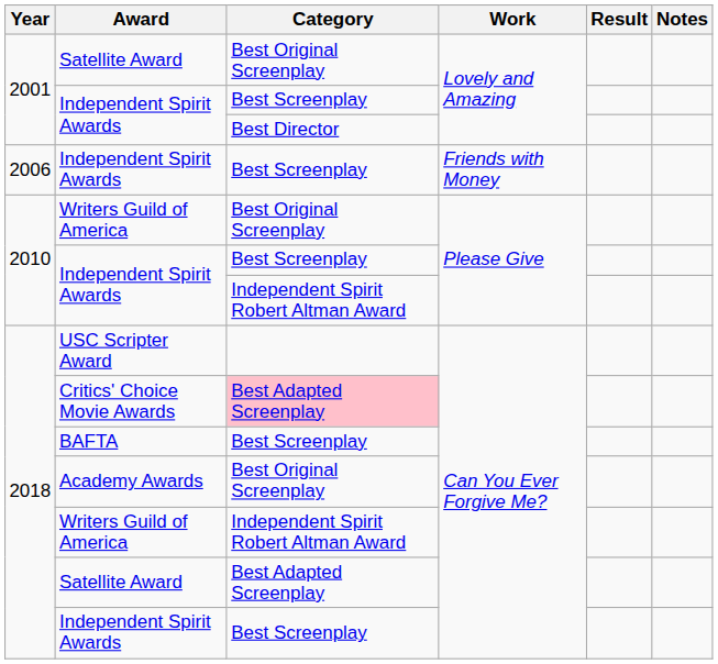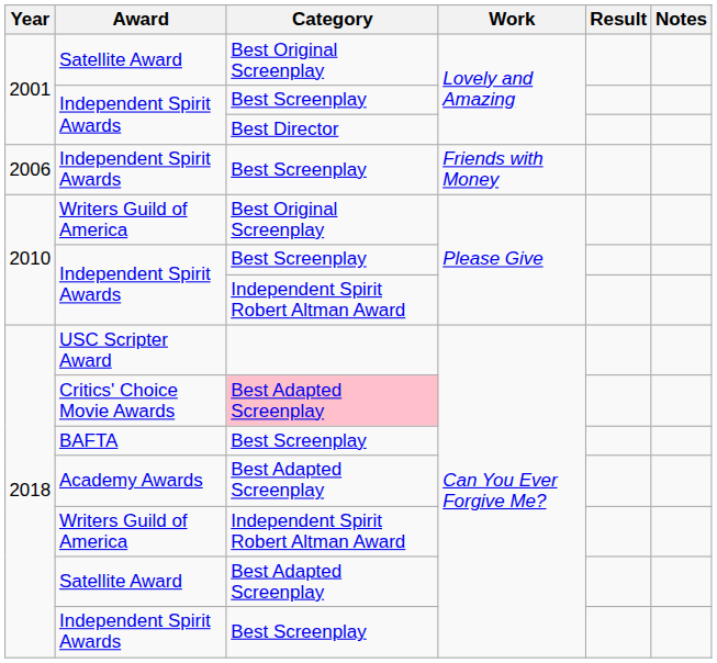 <table class="wikitable">
 <tr>
 <th>Year</th>
 <th>Award</th>
 <th>Category</th>
 <th>Work</th>
 <th>Result</th>
 <th>Notes</th>
 </tr>
 <tr>
 <td rowspan="3">2001</td>
 <td><a href='#'>Satellite Award</a></td>
 <td><a href='#'>Best Original Screenplay</a></td>
 <td rowspan="3"><em><a href='#'>Lovely and Amazing</a></em></td>
 <td></td>
 <td></td>
 </tr>
 <tr>
 <td rowspan="2"><a href='#'>Independent Spirit Awards</a></td>
 <td><a href='#'>Best Screenplay</a></td>
 <td></td>
 <td></td>
 </tr>
 <tr>
 <td><a href='#'>Best Director</a></td>
 <td></td>
 <td></td>
 </tr>
 <tr>
 <td>2006</td>
 <td><a href='#'>Independent Spirit Awards</a></td>
 <td><a href='#'>Best Screenplay</a></td>
 <td><em><a href='#'>Friends with Money</a></em></td>
 <td></td>
 <td></td>
 </tr>
 <tr>
 <td rowspan="3">2010</td>
 <td><a href='#'>Writers Guild of America</a></td>
 <td><a href='#'>Best Original Screenplay</a></td>
 <td rowspan="3"><em><a href='#'>Please Give</a></em></td>
 <td></td>
 <td></td>
 </tr>
 <tr>
 <td rowspan="2"><a href='#'>Independent Spirit Awards</a></td>
 <td><a href='#'>Best Screenplay</a></td>
 <td></td>
 <td></td>
 </tr>
 <tr>
 <td><a href='#'>Independent Spirit Robert Altman Award</a></td>
 <td></td>
 <td></td>
 </tr>
 <tr>
 <td rowspan="7">2018</td>
 <td><a href='#'>USC Scripter Award</a></td>
 <td></td>
 <td rowspan="7"><em><a href='#'>Can You Ever Forgive Me?</a></em></td>
 <td></td>
 <td></td>
 </tr>
 <tr>
 <td><a href='#'>Critics' Choice Movie Awards</a></td>
 <td style="background: pink;"><a href='#'>Best Adapted Screenplay</a></td>
 <td></td>
 <td></td>
 </tr>
 <tr>
 <td><a href='#'>BAFTA</a></td>
 <td><a href='#'>Best Screenplay</a></td>
 <td></td>
 <td></td>
 </tr>
 <tr>
 <td><a href='#'>Academy Awards</a></td>
-<td><a href='#'>Best Original Screenplay</a></td>
+<td><a href='#'>Best Adapted Screenplay</a></td>
 <td></td>
 <td></td>
 </tr>
 <tr>
 <td><a href='#'>Writers Guild of America</a></td>
 <td><a href='#'>Independent Spirit Robert Altman Award</a></td>
 <td></td>
 <td></td>
 </tr>
 <tr>
 <td><a href='#'>Satellite Award</a></td>
 <td><a href='#'>Best Adapted Screenplay</a></td>
 <td></td>
 <td></td>
 </tr>
 <tr>
 <td><a href='#'>Independent Spirit Awards</a></td>
 <td><a href='#'>Best Screenplay</a></td>
 <td></td>
 <td></td>
 </tr>
 </table>
